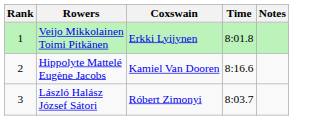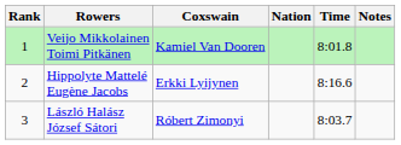 <table class="wikitable sortable" style="text-align:center">
 <tr>
 <th>Rank</th>
 <th>Rowers</th>
 <th>Coxswain</th>
+<th>Nation</th>
 <th>Time</th>
 <th>Notes</th>
 </tr>
 <tr bgcolor=bbf3bb>
 <td>1</td>
 <td align=left><a href='#'>Veijo Mikkolainen</a><br><a href='#'>Toimi Pitkänen</a></td>
-<td align=left><a href='#'>Erkki Lyijynen</a></td>
+<td align=left><a href='#'>Kamiel Van Dooren</a></td>
+<td align=left></td>
 <td>8:01.8</td>
 <td></td>
 </tr>
 <tr>
 <td>2</td>
 <td align=left><a href='#'>Hippolyte Mattelé</a><br><a href='#'>Eugène Jacobs</a></td>
-<td align=left><a href='#'>Kamiel Van Dooren</a></td>
+<td align=left><a href='#'>Erkki Lyijynen</a></td>
+<td align=left></td>
 <td>8:16.6</td>
 <td></td>
 </tr>
 <tr>
 <td>3</td>
 <td align=left><a href='#'>László Halász</a><br><a href='#'>József Sátori</a></td>
 <td align=left><a href='#'>Róbert Zimonyi</a></td>
+<td align=left></td>
 <td>8:03.7</td>
 <td></td>
 </tr>
 </table>
